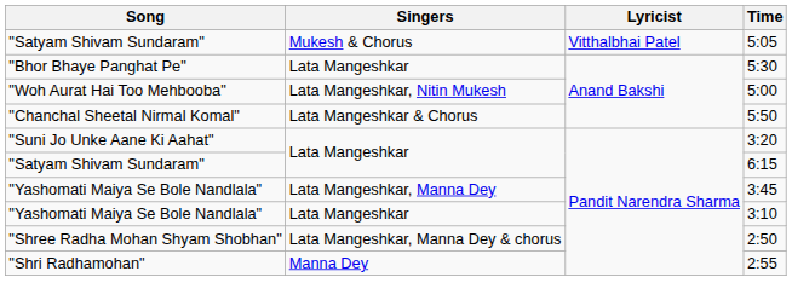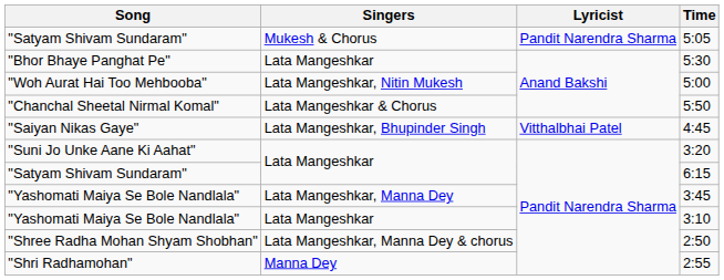 <table class="wikitable">
 <tr>
 <th>Song</th>
 <th>Singers</th>
 <th>Lyricist</th>
 <th>Time</th>
 </tr>
 <tr>
 <td>"Satyam Shivam Sundaram"</td>
 <td><a href='#'>Mukesh</a> & Chorus</td>
-<td><a href='#'>Vitthalbhai Patel</a></td>
+<td><a href='#'>Pandit Narendra Sharma</a></td>
 <td>5:05</td>
 </tr>
 <tr>
 <td>"Bhor Bhaye Panghat Pe"</td>
 <td>Lata Mangeshkar</td>
 <td rowspan="3"><a href='#'>Anand Bakshi</a></td>
 <td>5:30</td>
 </tr>
 <tr>
 <td>"Woh Aurat Hai Too Mehbooba"</td>
 <td>Lata Mangeshkar, <a href='#'>Nitin Mukesh</a></td>
 <td>5:00</td>
 </tr>
 <tr>
 <td>"Chanchal Sheetal Nirmal Komal"</td>
 <td>Lata Mangeshkar & Chorus</td>
 <td>5:50</td>
+</tr>
+<tr>
+<td>"Saiyan Nikas Gaye"</td>
+<td>Lata Mangeshkar, <a href='#'>Bhupinder Singh</a></td>
+<td><a href='#'>Vitthalbhai Patel</a></td>
+<td>4:45</td>
 </tr>
 <tr>
 <td>"Suni Jo Unke Aane Ki Aahat"</td>
 <td rowspan="2">Lata Mangeshkar</td>
 <td rowspan="6"><a href='#'>Pandit Narendra Sharma</a></td>
 <td>3:20</td>
 </tr>
 <tr>
 <td>"Satyam Shivam Sundaram"</td>
 <td>6:15</td>
 </tr>
 <tr>
 <td>"Yashomati Maiya Se Bole Nandlala"</td>
 <td>Lata Mangeshkar, <a href='#'>Manna Dey</a></td>
 <td>3:45</td>
 </tr>
 <tr>
 <td>"Yashomati Maiya Se Bole Nandlala"</td>
 <td>Lata Mangeshkar</td>
 <td>3:10</td>
 </tr>
 <tr>
 <td>"Shree Radha Mohan Shyam Shobhan"</td>
 <td>Lata Mangeshkar, Manna Dey & chorus</td>
 <td>2:50</td>
 </tr>
 <tr>
 <td>"Shri Radhamohan"</td>
 <td><a href='#'>Manna Dey</a></td>
 <td>2:55</td>
 </tr>
 </table>
